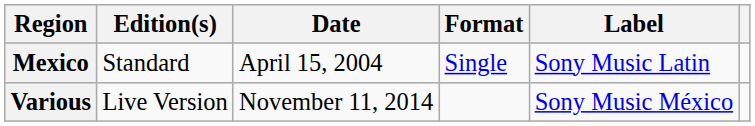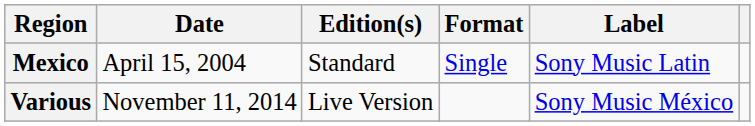 <table class="wikitable plainrowheaders">
 <tr>
 <th scope="col">Region</th>
+<th scope="col">Date</th>
 <th scope="col">Edition(s)</th>
-<th scope="col">Date</th>
 <th scope="col">Format</th>
 <th scope="col">Label</th>
 <th scope="col"></th>
 </tr>
 <tr>
 <th scope="row">Mexico</th>
+<td>April 15, 2004</td>
 <td>Standard</td>
-<td>April 15, 2004</td>
 <td><a href='#'>Single</a></td>
 <td><a href='#'>Sony Music Latin</a></td>
 <td></td>
 </tr>
 <tr>
 <th scope="row">Various</th>
+<td>November 11, 2014</td>
 <td>Live Version</td>
-<td>November 11, 2014</td>
 <td></td>
 <td><a href='#'>Sony Music México</a></td>
 <td></td>
 </tr>
 </table>
